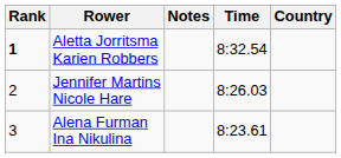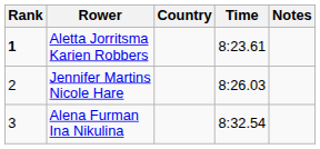 <table class="wikitable">
 <tr>
 <th>Rank</th>
 <th>Rower</th>
+<th>Country</th>
+<th>Time</th>
 <th>Notes</th>
-<th>Time</th>
-<th>Country</th>
 </tr>
 <tr>
 <td><strong>1</strong></td>
 <td><a href='#'>Aletta Jorritsma</a><br><a href='#'>Karien Robbers</a></td>
 <td></td>
-<td>8:32.54</td>
+<td>8:23.61</td>
 <td></td>
 </tr>
 <tr>
 <td>2</td>
 <td><a href='#'>Jennifer Martins</a><br><a href='#'>Nicole Hare</a></td>
 <td></td>
 <td>8:26.03</td>
 <td></td>
 </tr>
 <tr>
 <td>3</td>
 <td><a href='#'>Alena Furman</a><br><a href='#'>Ina Nikulina</a></td>
 <td></td>
-<td>8:23.61</td>
+<td>8:32.54</td>
 <td></td>
 </tr>
 </table>
